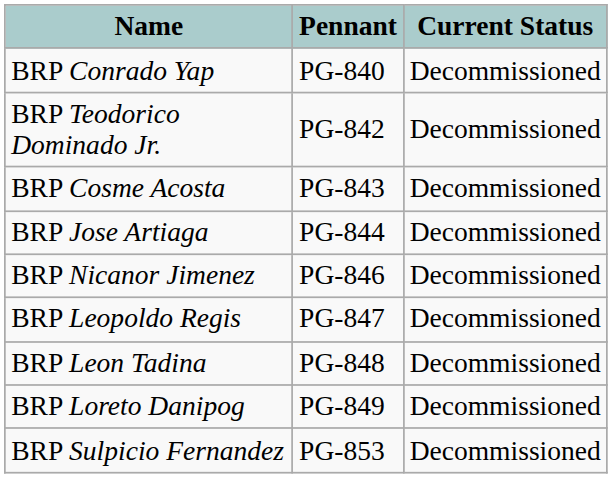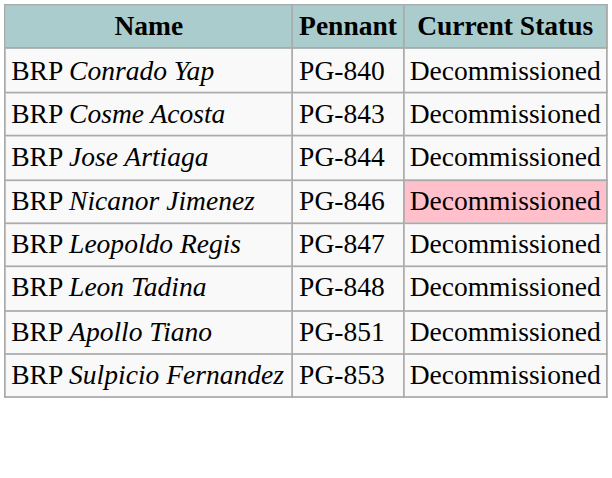 <table class="wikitable">
 <tr>
 <th style="text-align:center; background:#acc; width:160px;">Name</th>
 <th style="text-align:center; background:#acc; width:50px;">Pennant</th>
 <th style="text-align:center; background:#acc; width:25px;">Current Status</th>
 </tr>
 <tr>
 <td>BRP <em>Conrado Yap</em></td>
 <td>PG-840</td>
-<td>Decommissioned</td>
-</tr>
-<tr>
-<td>BRP <em>Teodorico Dominado Jr.</em></td>
-<td>PG-842</td>
 <td>Decommissioned</td>
 </tr>
 <tr>
 <td>BRP <em>Cosme Acosta</em></td>
 <td>PG-843</td>
 <td>Decommissioned</td>
 </tr>
 <tr>
 <td>BRP <em>Jose Artiaga</em></td>
 <td>PG-844</td>
 <td>Decommissioned</td>
 </tr>
 <tr>
 <td>BRP <em>Nicanor Jimenez</em></td>
 <td>PG-846</td>
-<td>Decommissioned</td>
+<td style="background: pink;">Decommissioned</td>
 </tr>
 <tr>
 <td>BRP <em>Leopoldo Regis</em></td>
 <td>PG-847</td>
 <td>Decommissioned</td>
 </tr>
 <tr>
 <td>BRP <em>Leon Tadina</em></td>
 <td>PG-848</td>
 <td>Decommissioned</td>
 </tr>
 <tr>
-<td>BRP <em>Loreto Danipog</em></td>
-<td>PG-849</td>
+<td>BRP <em>Apollo Tiano</em></td>
+<td>PG-851</td>
 <td>Decommissioned</td>
 </tr>
 <tr>
 <td>BRP <em>Sulpicio Fernandez</em></td>
 <td>PG-853</td>
 <td>Decommissioned</td>
 </tr>
 </table>
